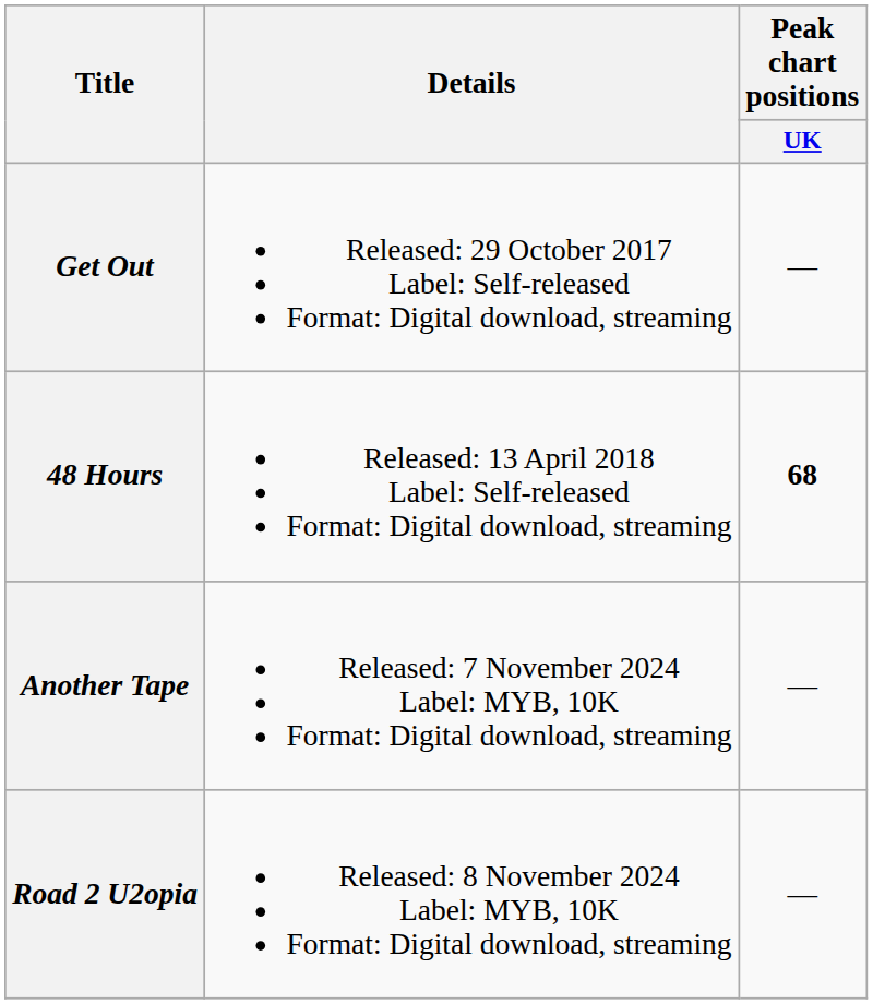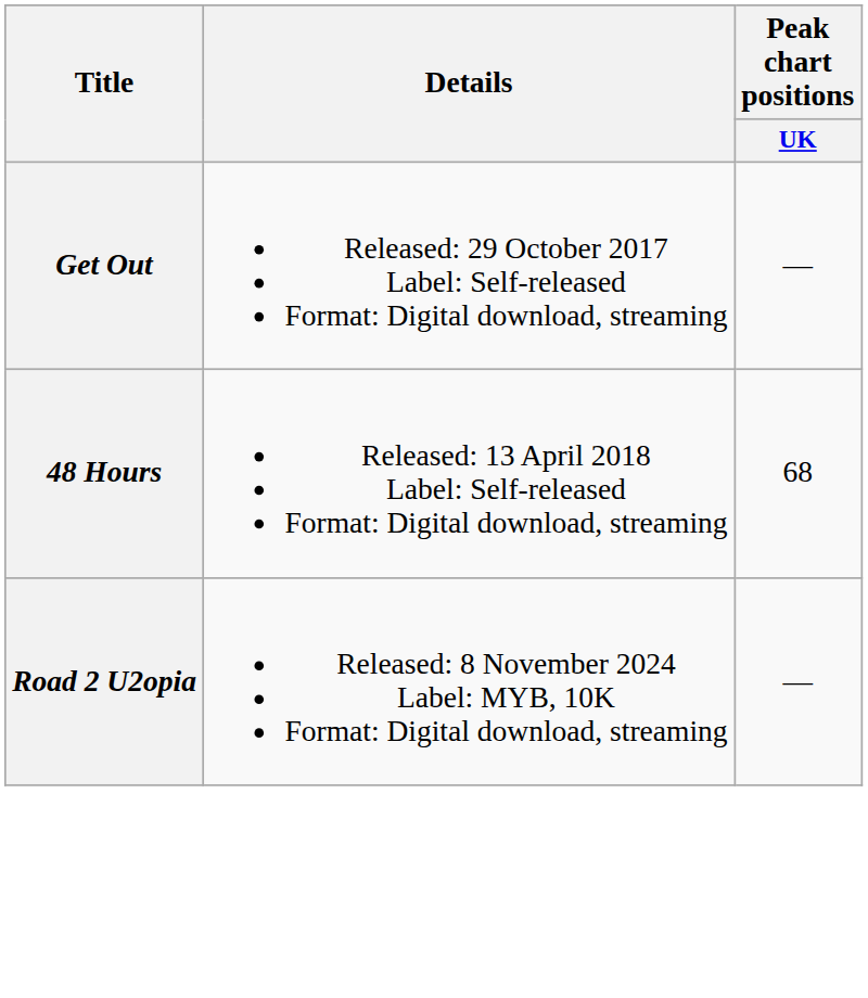 <table class="wikitable plainrowheaders" style="text-align:center">
 <tr>
 <th scope="col" rowspan="2">Title</th>
 <th scope="col" rowspan="2">Details</th>
 <th scope="col">Peak chart positions</th>
 </tr>
 <tr>
 <th scope="col" style="width:3em;font-size:85%;"><a href='#'>UK</a><br></th>
 </tr>
 <tr>
 <th scope="row"><em>Get Out</em></th>
 <td><br><ul><li>Released: 29 October 2017</li><li>Label: Self-released</li><li>Format: Digital download, streaming</li></ul></td>
 <td>—</td>
 </tr>
 <tr>
 <th scope="row"><em>48 Hours</em></th>
 <td><br><ul><li>Released: 13 April 2018</li><li>Label: Self-released</li><li>Format: Digital download, streaming</li></ul></td>
-<td><strong>68</strong></td>
-</tr>
-<tr>
-<th scope="row"><em>Another Tape</em></th>
-<td><br><ul><li>Released: 7 November 2024</li><li>Label: MYB, 10K</li><li>Format: Digital download, streaming</li></ul></td>
-<td>—</td>
+<td>68</td>
 </tr>
 <tr>
 <th scope="row"><em>Road 2 U2opia</em></th>
 <td><br><ul><li>Released: 8 November 2024</li><li>Label: MYB, 10K</li><li>Format: Digital download, streaming</li></ul></td>
 <td>—</td>
 </tr>
 </table>
